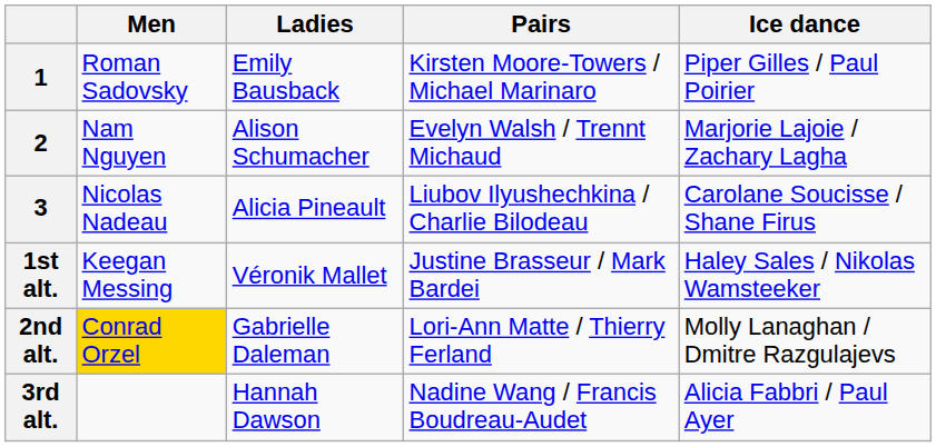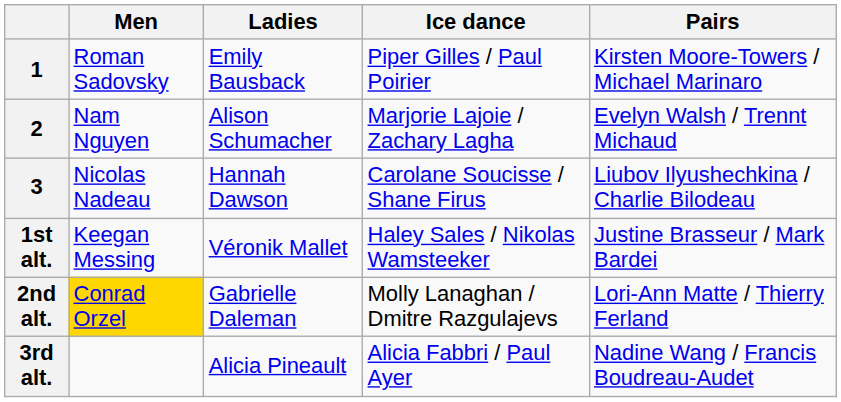 <table class="wikitable">
 <tr>
 <th></th>
 <th>Men</th>
 <th>Ladies</th>
+<th>Ice dance</th>
 <th>Pairs</th>
-<th>Ice dance</th>
 </tr>
 <tr>
 <th>1</th>
 <td><a href='#'>Roman Sadovsky</a></td>
 <td><a href='#'>Emily Bausback</a></td>
+<td><a href='#'>Piper Gilles</a> / <a href='#'>Paul Poirier</a></td>
 <td><a href='#'>Kirsten Moore-Towers</a> / <a href='#'>Michael Marinaro</a></td>
-<td><a href='#'>Piper Gilles</a> / <a href='#'>Paul Poirier</a></td>
 </tr>
 <tr>
 <th>2</th>
 <td><a href='#'>Nam Nguyen</a></td>
 <td><a href='#'>Alison Schumacher</a></td>
+<td><a href='#'>Marjorie Lajoie</a> / <a href='#'>Zachary Lagha</a></td>
 <td><a href='#'>Evelyn Walsh</a> / <a href='#'>Trennt Michaud</a></td>
-<td><a href='#'>Marjorie Lajoie</a> / <a href='#'>Zachary Lagha</a></td>
 </tr>
 <tr>
 <th>3</th>
 <td><a href='#'>Nicolas Nadeau</a></td>
-<td><a href='#'>Alicia Pineault</a></td>
+<td><a href='#'>Hannah Dawson</a></td>
+<td><a href='#'>Carolane Soucisse</a> / <a href='#'>Shane Firus</a></td>
 <td><a href='#'>Liubov Ilyushechkina</a> / <a href='#'>Charlie Bilodeau</a></td>
-<td><a href='#'>Carolane Soucisse</a> / <a href='#'>Shane Firus</a></td>
 </tr>
 <tr>
 <th>1st alt.</th>
 <td><a href='#'>Keegan Messing</a></td>
 <td><a href='#'>Véronik Mallet</a></td>
+<td><a href='#'>Haley Sales</a> / <a href='#'>Nikolas Wamsteeker</a></td>
 <td><a href='#'>Justine Brasseur</a> / <a href='#'>Mark Bardei</a></td>
-<td><a href='#'>Haley Sales</a> / <a href='#'>Nikolas Wamsteeker</a></td>
 </tr>
 <tr>
 <th>2nd alt.</th>
 <td style="background: gold;"><a href='#'>Conrad Orzel</a></td>
 <td><a href='#'>Gabrielle Daleman</a></td>
+<td>Molly Lanaghan / Dmitre Razgulajevs</td>
 <td><a href='#'>Lori-Ann Matte</a> / <a href='#'>Thierry Ferland</a></td>
-<td>Molly Lanaghan / Dmitre Razgulajevs</td>
 </tr>
 <tr>
 <th>3rd alt.</th>
 <td></td>
-<td><a href='#'>Hannah Dawson</a></td>
+<td><a href='#'>Alicia Pineault</a></td>
+<td><a href='#'>Alicia Fabbri</a> / <a href='#'>Paul Ayer</a></td>
 <td><a href='#'>Nadine Wang</a> / <a href='#'>Francis Boudreau-Audet</a></td>
-<td><a href='#'>Alicia Fabbri</a> / <a href='#'>Paul Ayer</a></td>
 </tr>
 </table>
